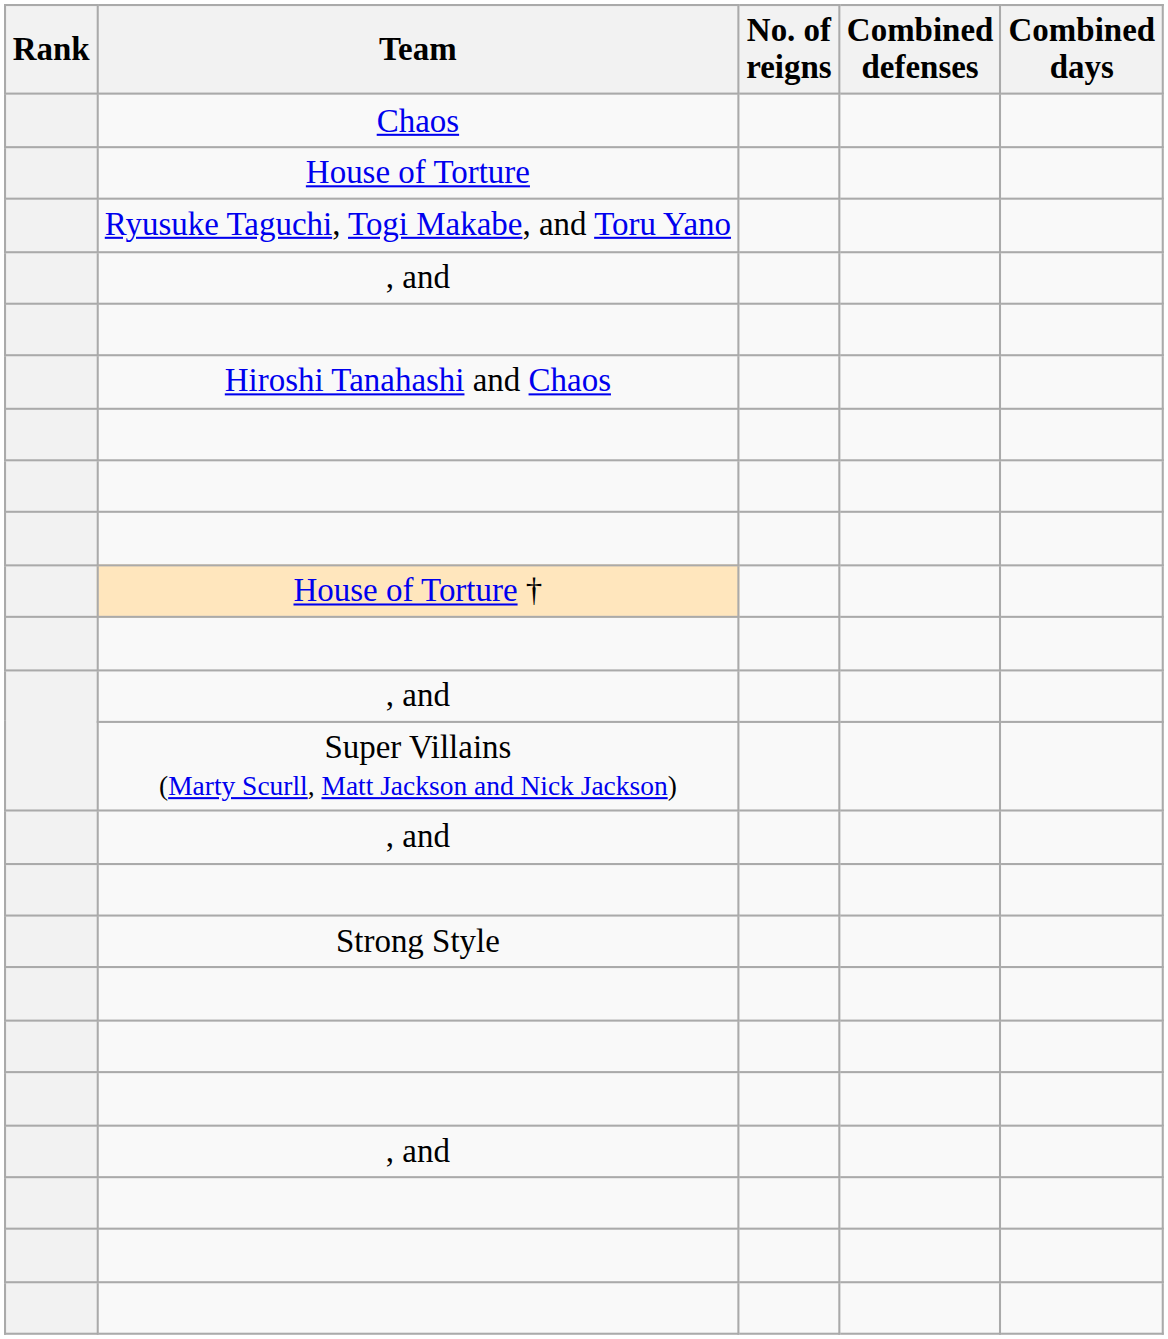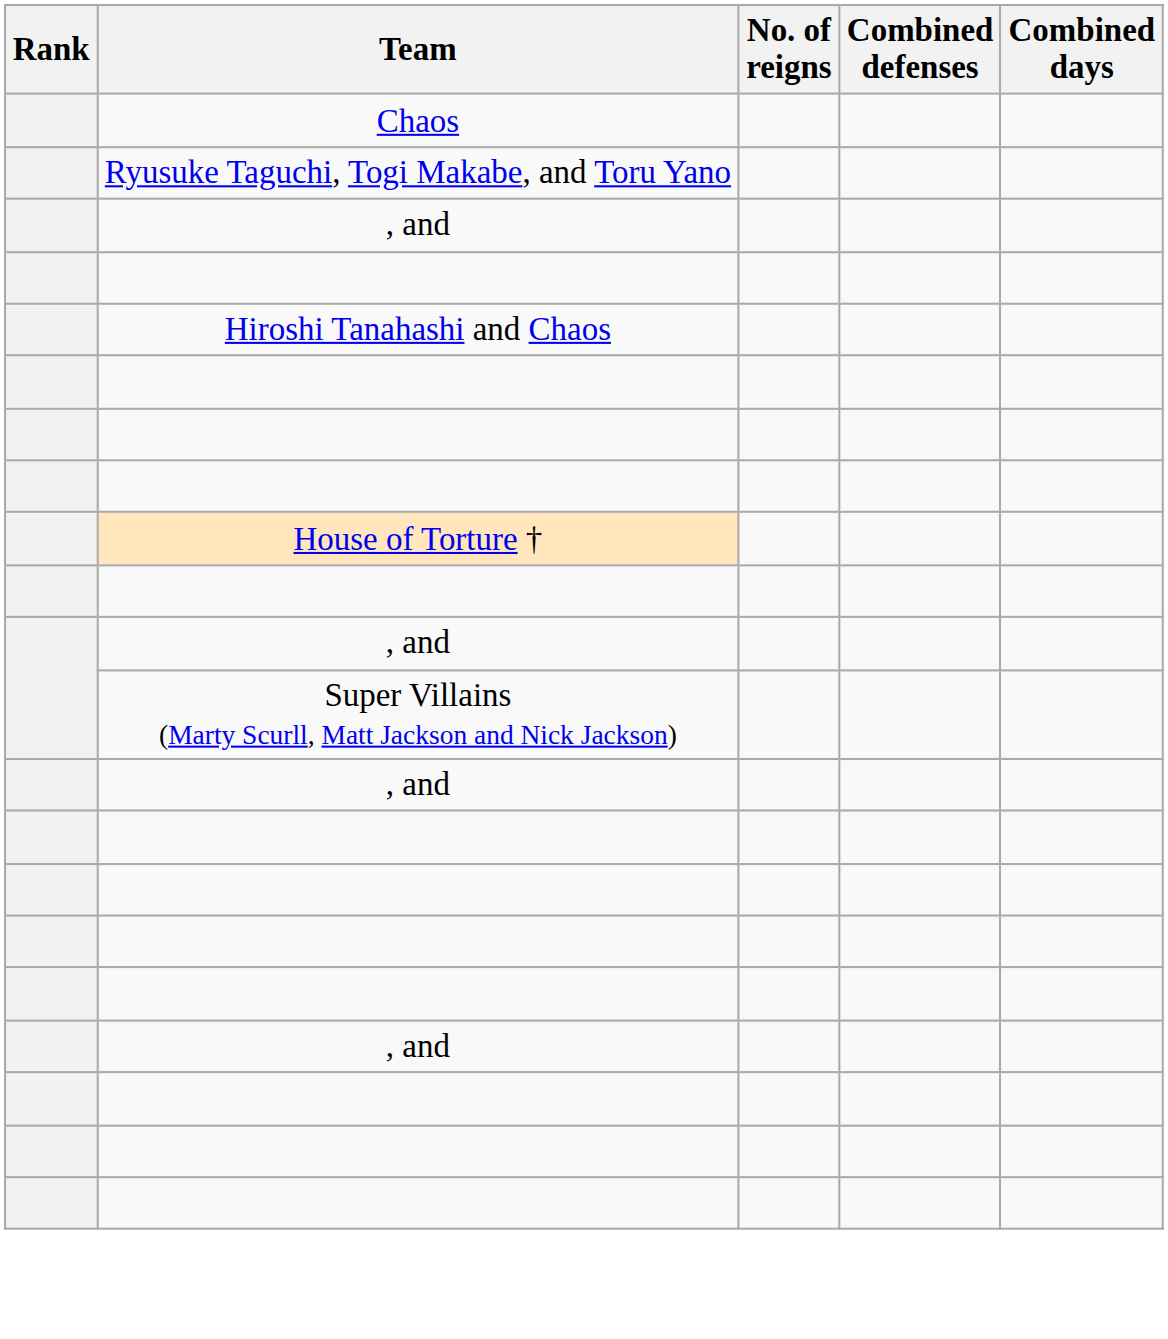 <table class="wikitable sortable" style="text-align:center">
 <tr>
 <th>Rank</th>
 <th>Team</th>
 <th>No. of<br>reigns</th>
 <th>Combined<br>defenses</th>
 <th>Combined<br>days</th>
 </tr>
 <tr>
 <th></th>
 <td><a href='#'>Chaos</a><br></td>
-<td></td>
-<td></td>
-<td></td>
-</tr>
-<tr>
-<th></th>
-<td><a href='#'>House of Torture</a><br></td>
 <td></td>
 <td></td>
 <td></td>
 </tr>
 <tr>
 <th></th>
 <td><a href='#'>Ryusuke Taguchi</a>, <a href='#'>Togi Makabe</a>, and <a href='#'>Toru Yano</a></td>
 <td></td>
 <td></td>
 <td></td>
 </tr>
 <tr>
 <th></th>
 <td>,  and </td>
 <td></td>
 <td></td>
 <td></td>
 </tr>
 <tr>
 <th></th>
 <td><br></td>
 <td></td>
 <td></td>
 <td></td>
 </tr>
 <tr>
 <th></th>
 <td {{sort><a href='#'>Hiroshi Tanahashi</a> and <a href='#'>Chaos</a><br></td>
 <td></td>
 <td></td>
 <td></td>
 </tr>
 <tr>
 <th></th>
 <td><br></td>
 <td></td>
 <td></td>
 <td></td>
 </tr>
 <tr>
 <th></th>
 <td><br></td>
 <td></td>
 <td></td>
 <td></td>
 </tr>
 <tr>
 <th></th>
 <td><br></td>
 <td></td>
 <td></td>
 <td></td>
 </tr>
 <tr>
 <th></th>
 <td style="background-color:#FFE6BD"><a href='#'>House of Torture</a> †<br></td>
 <td></td>
 <td></td>
 <td></td>
 </tr>
 <tr>
 <th></th>
 <td><br></td>
 <td></td>
 <td></td>
 <td></td>
 </tr>
 <tr>
 <th rowspan=2></th>
 <td>,  and </td>
 <td></td>
 <td></td>
 <td></td>
 </tr>
 <tr>
 <td>Super Villains<br><small>(<a href='#'>Marty Scurll</a>, <a href='#'>Matt Jackson and Nick Jackson</a>)</small></td>
 <td></td>
 <td></td>
 <td></td>
 </tr>
 <tr>
 <th></th>
 <td>,  and </td>
 <td></td>
 <td></td>
 <td></td>
 </tr>
 <tr>
 <th></th>
 <td><br></td>
 <td></td>
 <td></td>
 <td></td>
 </tr>
 <tr>
 <th></th>
-<td>Strong Style<br></td>
-<td></td>
-<td></td>
-<td></td>
-</tr>
-<tr>
-<th></th>
 <td><br></td>
 <td></td>
 <td></td>
 <td></td>
 </tr>
 <tr>
 <th></th>
 <td><br></td>
 <td></td>
 <td></td>
 <td></td>
 </tr>
 <tr>
 <th></th>
 <td><br></td>
 <td></td>
 <td></td>
 <td></td>
 </tr>
 <tr>
 <th></th>
 <td>,  and </td>
 <td></td>
 <td></td>
 <td></td>
 </tr>
 <tr>
 <th></th>
 <td><br></td>
 <td></td>
 <td></td>
 <td></td>
 </tr>
 <tr>
 <th></th>
 <td><br></td>
 <td></td>
 <td></td>
 <td></td>
 </tr>
 <tr>
 <th></th>
 <td><br></td>
 <td></td>
 <td></td>
 <td></td>
 </tr>
 </table>
